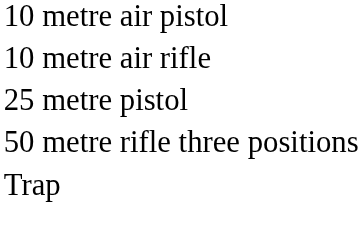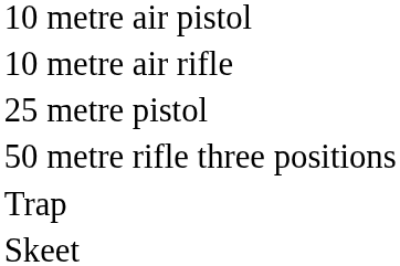 <table>
 <tr>
 <td>10 metre air pistol</td>
 <td><strong></strong></td>
 <td></td>
 <td><strong></strong></td>
 </tr>
 <tr>
 <td>10 metre air rifle</td>
 <td><strong></strong></td>
 <td><strong></strong></td>
 <td></td>
 </tr>
 <tr>
 <td>25 metre pistol</td>
 <td><strong></strong></td>
 <td></td>
 <td></td>
 </tr>
 <tr>
 <td>50 metre rifle three positions</td>
 <td><strong></strong></td>
 <td></td>
 <td></td>
 </tr>
 <tr>
 <td>Trap</td>
 <td><strong></strong></td>
 <td><strong></strong></td>
 <td></td>
 </tr>
+<tr>
+<td>Skeet</td>
+<td><strong></strong></td>
+<td></td>
+<td></td>
+</tr>
 </table>
